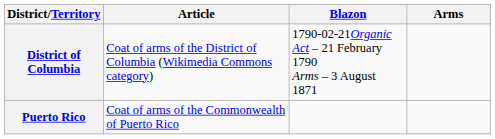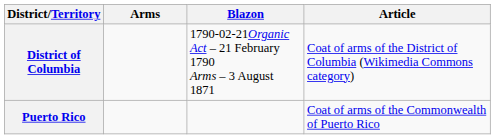 <table class="wikitable sortable" style="width:100%">
 <tr>
 <th style="width:100px">District/<a href='#'>Territory</a></th>
+<th style="width:100px" class="unsortable">Arms</th>
+<th class="unsortable"><a href='#'>Blazon</a></th>
 <th class="unsortable">Article</th>
-<th class="unsortable"><a href='#'>Blazon</a></th>
-<th style="width:100px" class="unsortable">Arms</th>
 </tr>
 <tr>
 <th scope="row"><a href='#'>District of Columbia</a></th>
+<td></td>
+<td><span>1790-02-21</span><em><a href='#'>Organic Act</a></em> – 21 February 1790<br><em>Arms</em> – 3 August 1871</td>
 <td><a href='#'>Coat of arms of the District of Columbia</a> (<a href='#'>Wikimedia Commons category</a>)</td>
-<td><span>1790-02-21</span><em><a href='#'>Organic Act</a></em> – 21 February 1790<br><em>Arms</em> – 3 August 1871</td>
-<td></td>
 </tr>
 <tr>
 <th scope="row"><a href='#'>Puerto Rico</a></th>
-<td><a href='#'>Coat of arms of the Commonwealth of Puerto Rico</a></td>
 <td></td>
 <td></td>
+<td><a href='#'>Coat of arms of the Commonwealth of Puerto Rico</a></td>
 </tr>
 </table>
